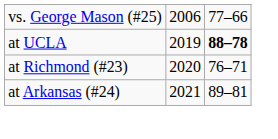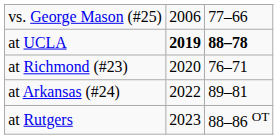 <table class="wikitable">
 <tr>
 </tr>
 <tr>
 <td>vs. <a href='#'>George Mason</a> (#25)</td>
 <td>2006</td>
 <td>77–66</td>
 </tr>
 <tr>
 <td>at <a href='#'>UCLA</a></td>
-<td>2019</td>
+<td><strong>2019</strong></td>
 <td><strong>88–78</strong></td>
 </tr>
 <tr>
 <td>at <a href='#'>Richmond</a> (#23)</td>
 <td>2020</td>
 <td>76–71</td>
 </tr>
 <tr>
 <td>at <a href='#'>Arkansas</a> (#24)</td>
-<td>2021</td>
+<td>2022</td>
 <td>89–81</td>
 </tr>
+<tr>
+<td>at <a href='#'>Rutgers</a></td>
+<td>2023</td>
+<td>88–86 <sup>OT</sup></td>
+</tr>
 </table>
